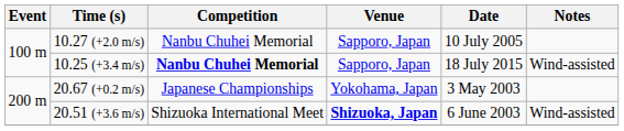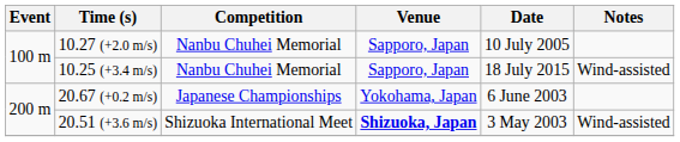 <table class="wikitable" style=text-align:center>
 <tr>
 <th>Event</th>
 <th>Time (s)</th>
 <th>Competition</th>
 <th>Venue</th>
 <th>Date</th>
 <th>Notes</th>
 </tr>
 <tr>
 <td rowspan=2>100 m</td>
 <td>10.27 <small>(+2.0 m/s)</small></td>
 <td><a href='#'>Nanbu Chuhei</a> Memorial</td>
 <td><a href='#'>Sapporo, Japan</a></td>
 <td>10 July 2005</td>
 <td></td>
 </tr>
 <tr>
 <td>10.25 <small>(+3.4 m/s)</small></td>
-<td><strong><a href='#'>Nanbu Chuhei</a> Memorial</strong></td>
+<td><a href='#'>Nanbu Chuhei</a> Memorial</td>
 <td><a href='#'>Sapporo, Japan</a></td>
 <td>18 July 2015</td>
 <td>Wind-assisted</td>
 </tr>
 <tr>
 <td rowspan=2>200 m</td>
 <td>20.67 <small>(+0.2 m/s)</small></td>
 <td><a href='#'>Japanese Championships</a></td>
 <td><a href='#'>Yokohama, Japan</a></td>
-<td>3 May 2003</td>
+<td>6 June 2003</td>
 <td></td>
 </tr>
 <tr>
 <td>20.51 <small>(+3.6 m/s)</small></td>
 <td>Shizuoka International Meet</td>
 <td><strong><a href='#'>Shizuoka, Japan</a></strong></td>
-<td>6 June 2003</td>
+<td>3 May 2003</td>
 <td>Wind-assisted</td>
 </tr>
 <tr>
 </tr>
 </table>
